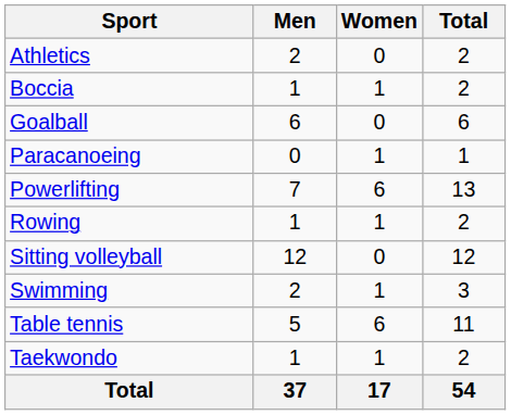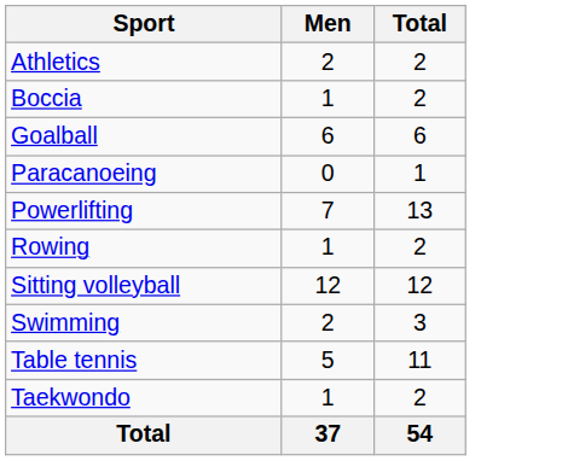 <table class="wikitable sortable" style="text-align:center;">
 <tr>
 <th width=180>Sport</th>
 <th width=55>Men</th>
-<th width=55>Women</th>
 <th width=55>Total</th>
 </tr>
 <tr>
 <td style="text-align:left"><a href='#'>Athletics</a></td>
 <td>2</td>
-<td>0</td>
 <td>2</td>
 </tr>
 <tr>
 <td style="text-align:left"><a href='#'>Boccia</a></td>
-<td>1</td>
 <td>1</td>
 <td>2</td>
 </tr>
 <tr>
 <td style="text-align:left"><a href='#'>Goalball</a></td>
 <td>6</td>
-<td>0</td>
 <td>6</td>
 </tr>
 <tr>
 <td style="text-align:left"><a href='#'>Paracanoeing</a></td>
 <td>0</td>
 <td>1</td>
-<td>1</td>
 </tr>
 <tr>
 <td style="text-align:left"><a href='#'>Powerlifting</a></td>
 <td>7</td>
-<td>6</td>
 <td>13</td>
 </tr>
 <tr>
 <td style="text-align:left"><a href='#'>Rowing</a></td>
-<td>1</td>
 <td>1</td>
 <td>2</td>
 </tr>
 <tr>
 <td style="text-align:left"><a href='#'>Sitting volleyball</a></td>
 <td>12</td>
-<td>0</td>
 <td>12</td>
 </tr>
 <tr>
 <td style="text-align:left"><a href='#'>Swimming</a></td>
 <td>2</td>
-<td>1</td>
 <td>3</td>
 </tr>
 <tr>
 <td style="text-align:left"><a href='#'>Table tennis</a></td>
 <td>5</td>
-<td>6</td>
 <td>11</td>
 </tr>
 <tr>
 <td style="text-align:left"><a href='#'>Taekwondo</a></td>
-<td>1</td>
 <td>1</td>
 <td>2</td>
 </tr>
 <tr>
 <th>Total</th>
 <th>37</th>
-<th>17</th>
 <th>54</th>
 </tr>
 </table>
